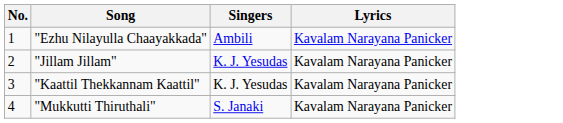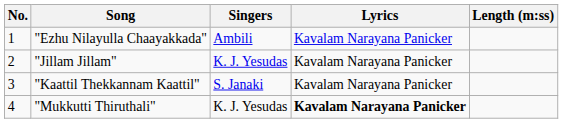 <table class="wikitable" style="font-size:95%;">
 <tr>
 <th>No.</th>
 <th>Song</th>
 <th>Singers</th>
 <th>Lyrics</th>
+<th>Length (m:ss)</th>
 </tr>
 <tr>
 <td>1</td>
 <td>"Ezhu Nilayulla Chaayakkada"</td>
 <td><a href='#'>Ambili</a></td>
 <td><a href='#'>Kavalam Narayana Panicker</a></td>
+<td></td>
 </tr>
 <tr>
 <td>2</td>
 <td>"Jillam Jillam"</td>
 <td><a href='#'>K. J. Yesudas</a></td>
 <td>Kavalam Narayana Panicker</td>
+<td></td>
 </tr>
 <tr>
 <td>3</td>
 <td>"Kaattil Thekkannam Kaattil"</td>
-<td>K. J. Yesudas</td>
+<td><a href='#'>S. Janaki</a></td>
 <td>Kavalam Narayana Panicker</td>
+<td></td>
 </tr>
 <tr>
 <td>4</td>
 <td>"Mukkutti Thiruthali"</td>
-<td><a href='#'>S. Janaki</a></td>
-<td>Kavalam Narayana Panicker</td>
+<td>K. J. Yesudas</td>
+<td><strong>Kavalam Narayana Panicker</strong></td>
+<td></td>
 </tr>
 </table>
